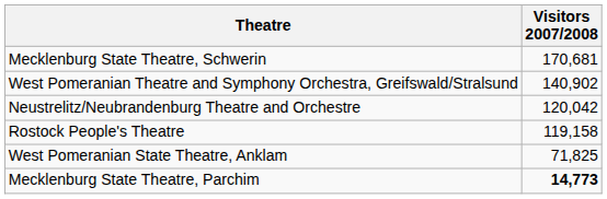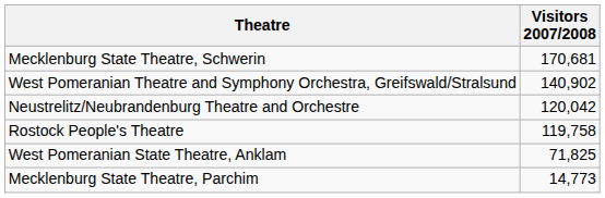 <table class="wikitable">
 <tr>
 <th>Theatre</th>
 <th>Visitors<br>2007/2008</th>
 </tr>
 <tr>
 <td>Mecklenburg State Theatre, Schwerin</td>
 <td style="text-align:right">170,681</td>
 </tr>
 <tr>
 <td>West Pomeranian Theatre and Symphony Orchestra, Greifswald/Stralsund</td>
 <td style="text-align:right">140,902</td>
 </tr>
 <tr>
 <td>Neustrelitz/Neubrandenburg Theatre and Orchestre</td>
 <td style="text-align:right">120,042</td>
 </tr>
 <tr>
 <td>Rostock People's Theatre</td>
-<td style="text-align:right">119,158</td>
+<td style="text-align:right">119,758</td>
 </tr>
 <tr>
 <td>West Pomeranian State Theatre, Anklam</td>
 <td style="text-align:right">71,825</td>
 </tr>
 <tr>
 <td>Mecklenburg State Theatre, Parchim</td>
-<td style="text-align:right"><strong>14,773</strong></td>
+<td style="text-align:right">14,773</td>
 </tr>
 </table>
